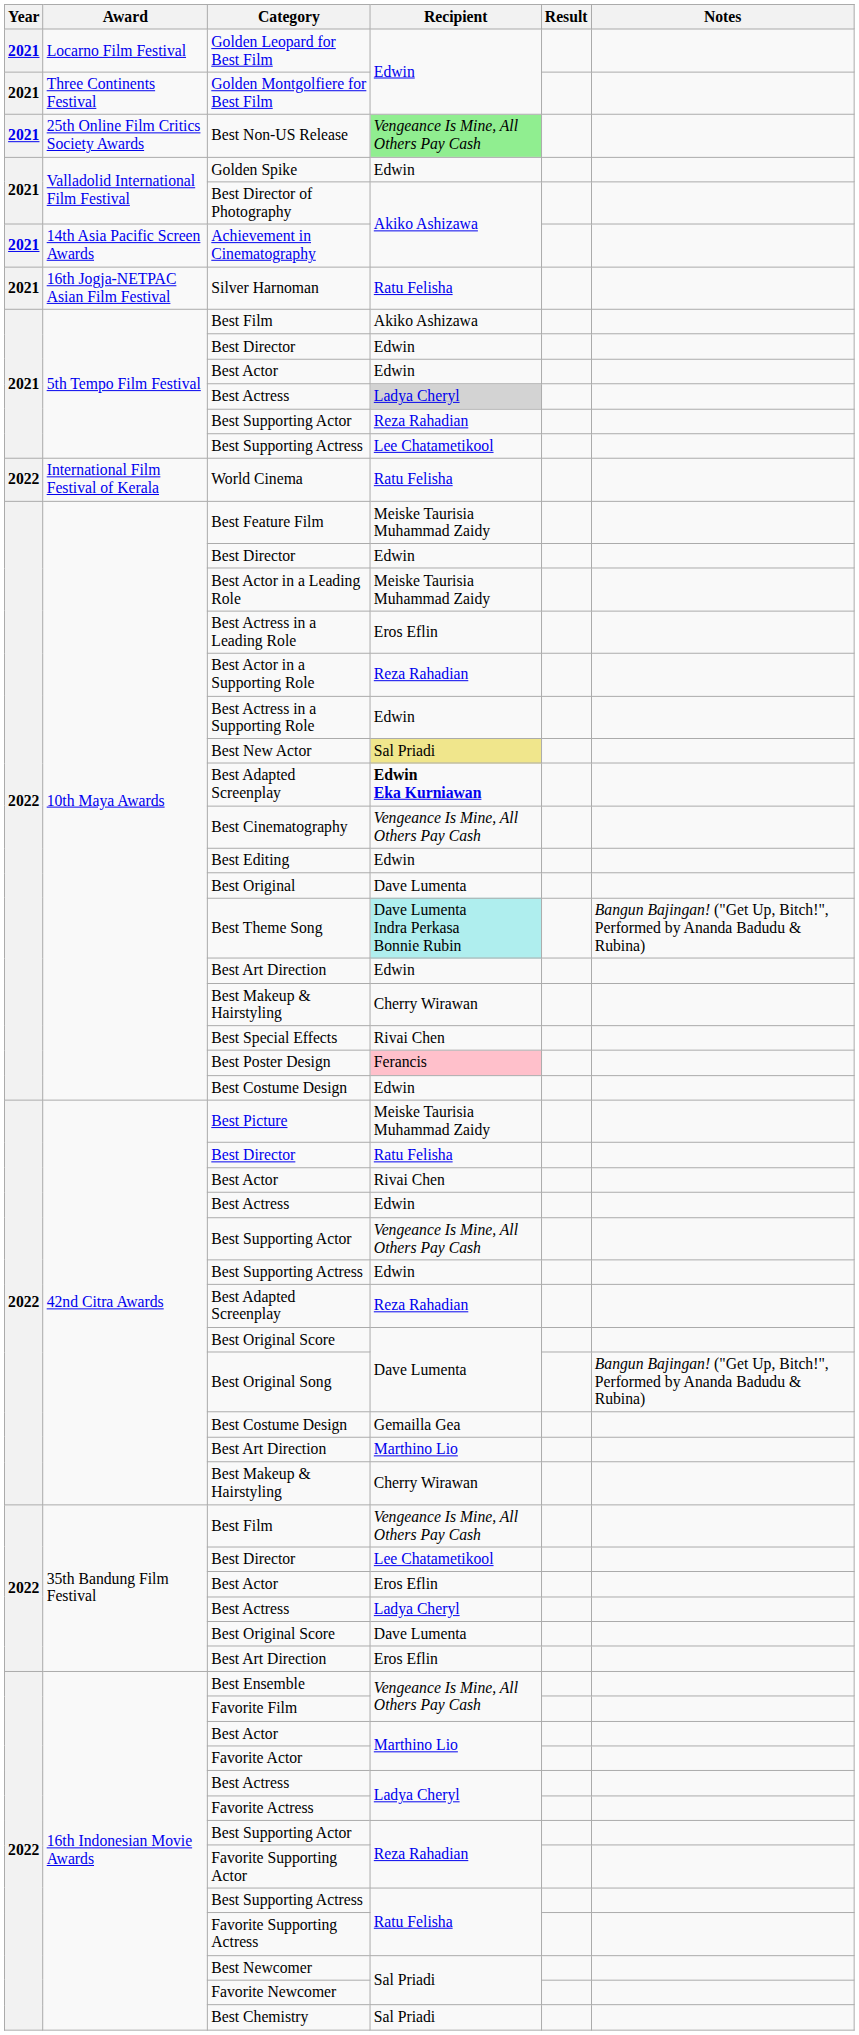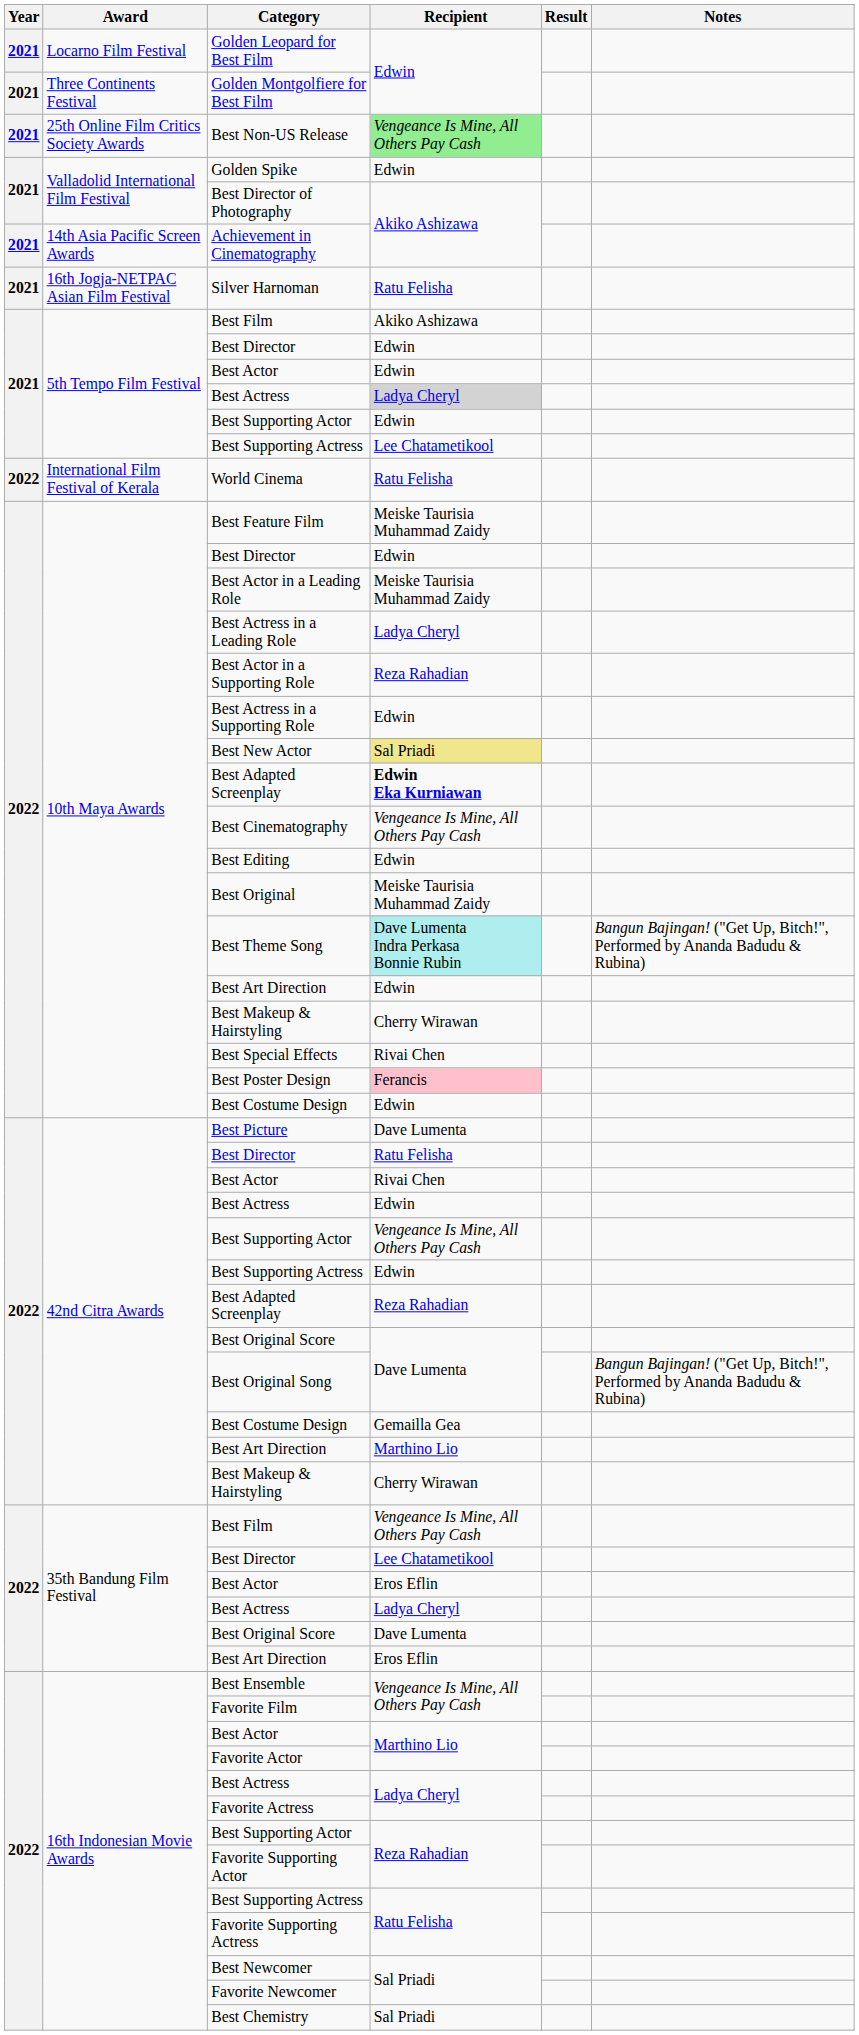 <table class="wikitable sortable">
 <tr>
 <th>Year</th>
 <th>Award</th>
 <th>Category</th>
 <th>Recipient</th>
 <th>Result</th>
 <th>Notes</th>
 </tr>
 <tr>
 <th><a href='#'>2021</a></th>
 <td><a href='#'>Locarno Film Festival</a></td>
 <td><a href='#'>Golden Leopard for Best Film</a></td>
 <td rowspan="2"><a href='#'>Edwin</a></td>
 <td></td>
 <td></td>
 </tr>
 <tr>
 <th>2021</th>
 <td><a href='#'>Three Continents Festival</a></td>
 <td><a href='#'>Golden Montgolfiere for Best Film</a></td>
 <td></td>
 <td></td>
 </tr>
 <tr>
 <th><a href='#'>2021</a></th>
 <td><a href='#'>25th Online Film Critics Society Awards</a></td>
 <td>Best Non-US Release</td>
 <td style="background: lightgreen;"><em>Vengeance Is Mine, All Others Pay Cash</em></td>
 <td></td>
 <td></td>
 </tr>
 <tr>
 <th rowspan="2">2021</th>
 <td rowspan="2"><a href='#'>Valladolid International Film Festival</a></td>
 <td>Golden Spike</td>
 <td>Edwin</td>
 <td></td>
 <td></td>
 </tr>
 <tr>
 <td>Best Director of Photography</td>
 <td rowspan="2"><a href='#'>Akiko Ashizawa</a></td>
 <td></td>
 <td></td>
 </tr>
 <tr>
 <th><a href='#'>2021</a></th>
 <td><a href='#'>14th Asia Pacific Screen Awards</a></td>
 <td><a href='#'>Achievement in Cinematography</a></td>
 <td></td>
 <td></td>
 </tr>
 <tr>
 <th>2021</th>
 <td><a href='#'>16th Jogja-NETPAC Asian Film Festival</a></td>
 <td>Silver Harnoman</td>
 <td><a href='#'>Ratu Felisha</a></td>
 <td></td>
 <td></td>
 </tr>
 <tr>
 <th rowspan="6">2021</th>
 <td rowspan="6"><a href='#'>5th Tempo Film Festival</a></td>
 <td>Best Film</td>
 <td>Akiko Ashizawa</td>
 <td></td>
 <td></td>
 </tr>
 <tr>
 <td>Best Director</td>
 <td>Edwin</td>
 <td></td>
 <td></td>
 </tr>
 <tr>
 <td>Best Actor</td>
 <td>Edwin</td>
 <td></td>
 <td></td>
 </tr>
 <tr>
 <td>Best Actress</td>
 <td style="background: lightgrey;"><a href='#'>Ladya Cheryl</a></td>
 <td></td>
 <td></td>
 </tr>
 <tr>
 <td>Best Supporting Actor</td>
-<td><a href='#'>Reza Rahadian</a></td>
+<td>Edwin</td>
 <td></td>
 <td></td>
 </tr>
 <tr>
 <td>Best Supporting Actress</td>
 <td><a href='#'>Lee Chatametikool</a></td>
 <td></td>
 <td></td>
 </tr>
 <tr>
 <th>2022</th>
 <td><a href='#'>International Film Festival of Kerala</a></td>
 <td>World Cinema</td>
 <td><a href='#'>Ratu Felisha</a></td>
 <td></td>
 <td></td>
 </tr>
 <tr>
 <th rowspan="17">2022</th>
 <td rowspan="17"><a href='#'>10th Maya Awards</a></td>
 <td>Best Feature Film</td>
 <td>Meiske Taurisia<br>Muhammad Zaidy</td>
 <td></td>
 <td></td>
 </tr>
 <tr>
 <td>Best Director</td>
 <td>Edwin</td>
 <td></td>
 <td></td>
 </tr>
 <tr>
 <td>Best Actor in a Leading Role</td>
 <td>Meiske Taurisia<br>Muhammad Zaidy</td>
 <td></td>
 <td></td>
 </tr>
 <tr>
 <td>Best Actress in a Leading Role</td>
-<td>Eros Eflin</td>
+<td><a href='#'>Ladya Cheryl</a></td>
 <td></td>
 <td></td>
 </tr>
 <tr>
 <td>Best Actor in a Supporting Role</td>
 <td><a href='#'>Reza Rahadian</a></td>
 <td></td>
 <td></td>
 </tr>
 <tr>
 <td>Best Actress in a Supporting Role</td>
 <td>Edwin</td>
 <td></td>
 <td></td>
 </tr>
 <tr>
 <td>Best New Actor</td>
 <td style="background: khaki;">Sal Priadi</td>
 <td></td>
 <td></td>
 </tr>
 <tr>
 <td>Best Adapted Screenplay</td>
 <td><strong>Edwin<br><a href='#'>Eka Kurniawan</a></strong></td>
 <td></td>
 <td></td>
 </tr>
 <tr>
 <td>Best Cinematography</td>
 <td><em>Vengeance Is Mine, All Others Pay Cash</em></td>
 <td></td>
 <td></td>
 </tr>
 <tr>
 <td>Best Editing</td>
 <td>Edwin</td>
 <td></td>
 <td></td>
 </tr>
 <tr>
 <td>Best Original</td>
-<td>Dave Lumenta</td>
+<td>Meiske Taurisia<br>Muhammad Zaidy</td>
 <td></td>
 <td></td>
 </tr>
 <tr>
 <td>Best Theme Song</td>
 <td style="background: paleturquoise;">Dave Lumenta<br>Indra Perkasa<br>Bonnie Rubin</td>
 <td></td>
 <td><em>Bangun Bajingan!</em> ("Get Up, Bitch!", Performed by Ananda Badudu & Rubina)</td>
 </tr>
 <tr>
 <td>Best Art Direction</td>
 <td>Edwin</td>
 <td></td>
 <td></td>
 </tr>
 <tr>
 <td>Best Makeup & Hairstyling</td>
 <td>Cherry Wirawan</td>
 <td></td>
 <td></td>
 </tr>
 <tr>
 <td>Best Special Effects</td>
 <td>Rivai Chen</td>
 <td></td>
 <td></td>
 </tr>
 <tr>
 <td>Best Poster Design</td>
 <td style="background: pink;">Ferancis</td>
 <td></td>
 <td></td>
 </tr>
 <tr>
 <td>Best Costume Design</td>
 <td>Edwin</td>
 <td></td>
 <td></td>
 </tr>
 <tr>
 <th rowspan="12">2022</th>
 <td rowspan="12"><a href='#'>42nd Citra Awards</a></td>
 <td><a href='#'>Best Picture</a></td>
-<td>Meiske Taurisia<br>Muhammad Zaidy</td>
+<td>Dave Lumenta</td>
 <td></td>
 <td></td>
 </tr>
 <tr>
 <td><a href='#'>Best Director</a></td>
 <td><a href='#'>Ratu Felisha</a></td>
 <td></td>
 <td></td>
 </tr>
 <tr>
 <td>Best Actor</td>
 <td>Rivai Chen</td>
 <td></td>
 <td></td>
 </tr>
 <tr>
 <td>Best Actress</td>
 <td>Edwin</td>
 <td></td>
 <td></td>
 </tr>
 <tr>
 <td>Best Supporting Actor</td>
 <td><em>Vengeance Is Mine, All Others Pay Cash</em></td>
 <td></td>
 <td></td>
 </tr>
 <tr>
 <td>Best Supporting Actress</td>
 <td>Edwin</td>
 <td></td>
 <td></td>
 </tr>
 <tr>
 <td>Best Adapted Screenplay</td>
 <td><a href='#'>Reza Rahadian</a></td>
 <td></td>
 <td></td>
 </tr>
 <tr>
 <td>Best Original Score</td>
 <td rowspan="2">Dave Lumenta</td>
 <td></td>
 <td></td>
 </tr>
 <tr>
 <td>Best Original Song</td>
 <td></td>
 <td><em>Bangun Bajingan!</em> ("Get Up, Bitch!", Performed by Ananda Badudu & Rubina)</td>
 </tr>
 <tr>
 <td>Best Costume Design</td>
 <td>Gemailla Gea</td>
 <td></td>
 <td></td>
 </tr>
 <tr>
 <td>Best Art Direction</td>
 <td><a href='#'>Marthino Lio</a></td>
 <td></td>
 <td></td>
 </tr>
 <tr>
 <td>Best Makeup & Hairstyling</td>
 <td>Cherry Wirawan</td>
 <td></td>
 <td></td>
 </tr>
 <tr>
 <th rowspan="6">2022</th>
 <td rowspan="6">35th Bandung Film Festival</td>
 <td>Best Film</td>
 <td><em>Vengeance Is Mine, All Others Pay Cash</em></td>
 <td></td>
 <td></td>
 </tr>
 <tr>
 <td>Best Director</td>
 <td><a href='#'>Lee Chatametikool</a></td>
 <td></td>
 <td></td>
 </tr>
 <tr>
 <td>Best Actor</td>
 <td>Eros Eflin</td>
 <td></td>
 <td></td>
 </tr>
 <tr>
 <td>Best Actress</td>
 <td><a href='#'>Ladya Cheryl</a></td>
 <td></td>
 <td></td>
 </tr>
 <tr>
 <td>Best Original Score</td>
 <td>Dave Lumenta</td>
 <td></td>
 <td></td>
 </tr>
 <tr>
 <td>Best Art Direction</td>
 <td>Eros Eflin</td>
 <td></td>
 <td></td>
 </tr>
 <tr>
 <th rowspan="13">2022</th>
 <td rowspan="13"><a href='#'>16th Indonesian Movie Awards</a></td>
 <td>Best Ensemble</td>
 <td rowspan="2"><em>Vengeance Is Mine, All Others Pay Cash</em></td>
 <td></td>
 <td></td>
 </tr>
 <tr>
 <td>Favorite Film</td>
 <td></td>
 <td></td>
 </tr>
 <tr>
 <td>Best Actor</td>
 <td rowspan="2"><a href='#'>Marthino Lio</a></td>
 <td></td>
 <td></td>
 </tr>
 <tr>
 <td>Favorite Actor</td>
 <td></td>
 <td></td>
 </tr>
 <tr>
 <td>Best Actress</td>
 <td rowspan="2"><a href='#'>Ladya Cheryl</a></td>
 <td></td>
 <td></td>
 </tr>
 <tr>
 <td>Favorite Actress</td>
 <td></td>
 <td></td>
 </tr>
 <tr>
 <td>Best Supporting Actor</td>
 <td rowspan="2"><a href='#'>Reza Rahadian</a></td>
 <td></td>
 <td></td>
 </tr>
 <tr>
 <td>Favorite Supporting Actor</td>
 <td></td>
 <td></td>
 </tr>
 <tr>
 <td>Best Supporting Actress</td>
 <td rowspan="2"><a href='#'>Ratu Felisha</a></td>
 <td></td>
 <td></td>
 </tr>
 <tr>
 <td>Favorite Supporting Actress</td>
 <td></td>
 <td></td>
 </tr>
 <tr>
 <td>Best Newcomer</td>
 <td rowspan="2">Sal Priadi</td>
 <td></td>
 <td></td>
 </tr>
 <tr>
 <td>Favorite Newcomer</td>
 <td></td>
 <td></td>
 </tr>
 <tr>
 <td>Best Chemistry</td>
 <td>Sal Priadi</td>
 <td></td>
 <td></td>
 </tr>
 </table>
